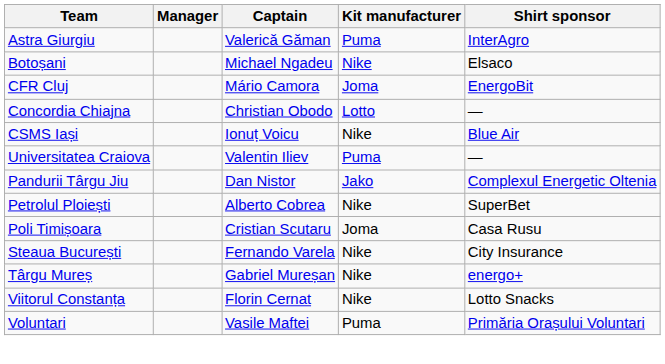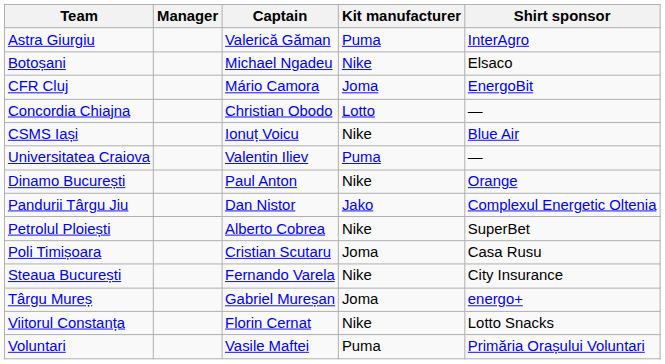 <table class="wikitable sortable" style="text-align: left;">
 <tr>
 <th>Team</th>
 <th>Manager</th>
 <th>Captain</th>
 <th>Kit manufacturer</th>
 <th>Shirt sponsor</th>
 </tr>
 <tr>
 <td><a href='#'>Astra Giurgiu</a></td>
 <td> </td>
 <td> <a href='#'>Valerică Găman</a></td>
 <td><a href='#'>Puma</a></td>
 <td><a href='#'>InterAgro</a></td>
 </tr>
 <tr>
 <td><a href='#'>Botoșani</a></td>
 <td> </td>
 <td> <a href='#'>Michael Ngadeu</a></td>
 <td><a href='#'>Nike</a></td>
 <td>Elsaco</td>
 </tr>
 <tr>
 <td><a href='#'>CFR Cluj</a></td>
 <td> </td>
 <td> <a href='#'>Mário Camora</a></td>
 <td><a href='#'>Joma</a></td>
 <td><a href='#'>EnergoBit</a></td>
 </tr>
 <tr>
 <td><a href='#'>Concordia Chiajna</a></td>
 <td> </td>
 <td> <a href='#'>Christian Obodo</a></td>
 <td><a href='#'>Lotto</a></td>
 <td>—</td>
 </tr>
 <tr>
 <td><a href='#'>CSMS Iași</a></td>
 <td> </td>
 <td>  <a href='#'>Ionuț Voicu</a></td>
 <td>Nike</td>
 <td><a href='#'>Blue Air</a></td>
 </tr>
 <tr>
 <td><a href='#'>Universitatea Craiova</a></td>
 <td> </td>
 <td>  <a href='#'>Valentin Iliev</a></td>
 <td><a href='#'>Puma</a></td>
 <td>—</td>
 </tr>
 <tr>
+<td><a href='#'>Dinamo București</a></td>
+<td> </td>
+<td> <a href='#'>Paul Anton</a></td>
+<td>Nike</td>
+<td><a href='#'>Orange</a></td>
+</tr>
+<tr>
 <td><a href='#'>Pandurii Târgu Jiu</a></td>
 <td> </td>
 <td> <a href='#'>Dan Nistor</a></td>
 <td><a href='#'>Jako</a></td>
 <td><a href='#'>Complexul Energetic Oltenia</a></td>
 </tr>
 <tr>
 <td><a href='#'>Petrolul Ploiești</a></td>
 <td> </td>
 <td> <a href='#'>Alberto Cobrea</a></td>
 <td>Nike</td>
 <td>SuperBet</td>
 </tr>
 <tr>
 <td><a href='#'>Poli Timișoara</a></td>
 <td> </td>
 <td> <a href='#'>Cristian Scutaru</a></td>
 <td>Joma</td>
 <td>Casa Rusu</td>
 </tr>
 <tr>
 <td><a href='#'>Steaua București</a></td>
 <td> </td>
 <td> <a href='#'>Fernando Varela</a></td>
 <td>Nike</td>
 <td>City Insurance</td>
 </tr>
 <tr>
 <td><a href='#'>Târgu Mureș</a></td>
 <td> </td>
 <td> <a href='#'>Gabriel Mureșan</a></td>
-<td>Nike</td>
+<td>Joma</td>
 <td><a href='#'>energo+</a></td>
 </tr>
 <tr>
 <td><a href='#'>Viitorul Constanța</a></td>
 <td> </td>
 <td>  <a href='#'>Florin Cernat</a></td>
 <td>Nike</td>
 <td>Lotto Snacks</td>
 </tr>
 <tr>
 <td><a href='#'>Voluntari</a></td>
 <td> </td>
 <td> <a href='#'>Vasile Maftei</a></td>
 <td>Puma</td>
 <td><a href='#'>Primăria Orașului Voluntari</a></td>
 </tr>
 </table>
